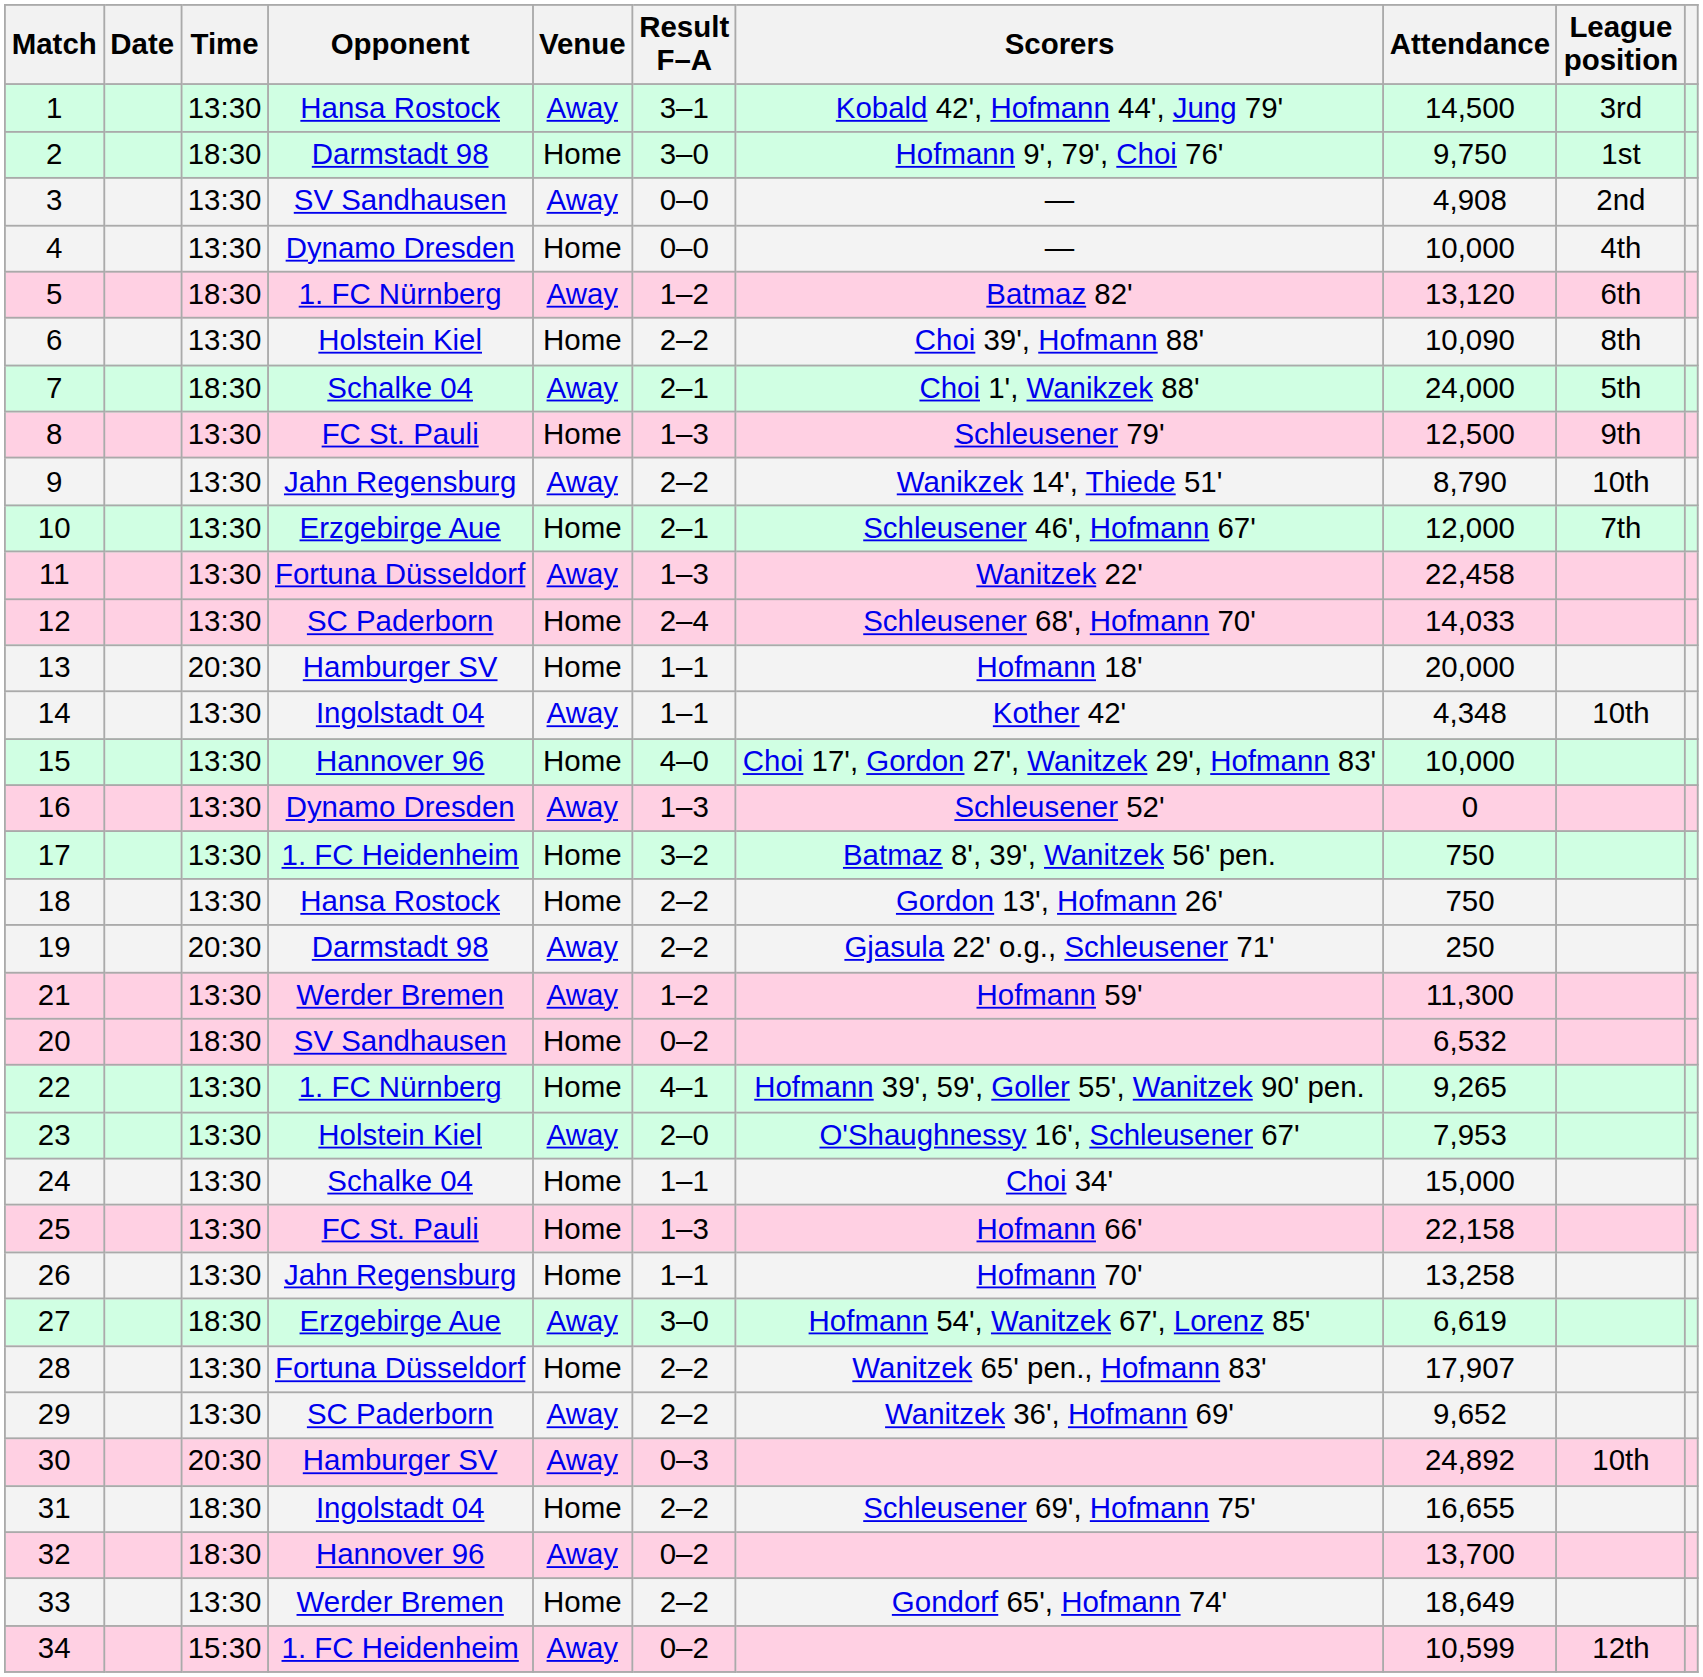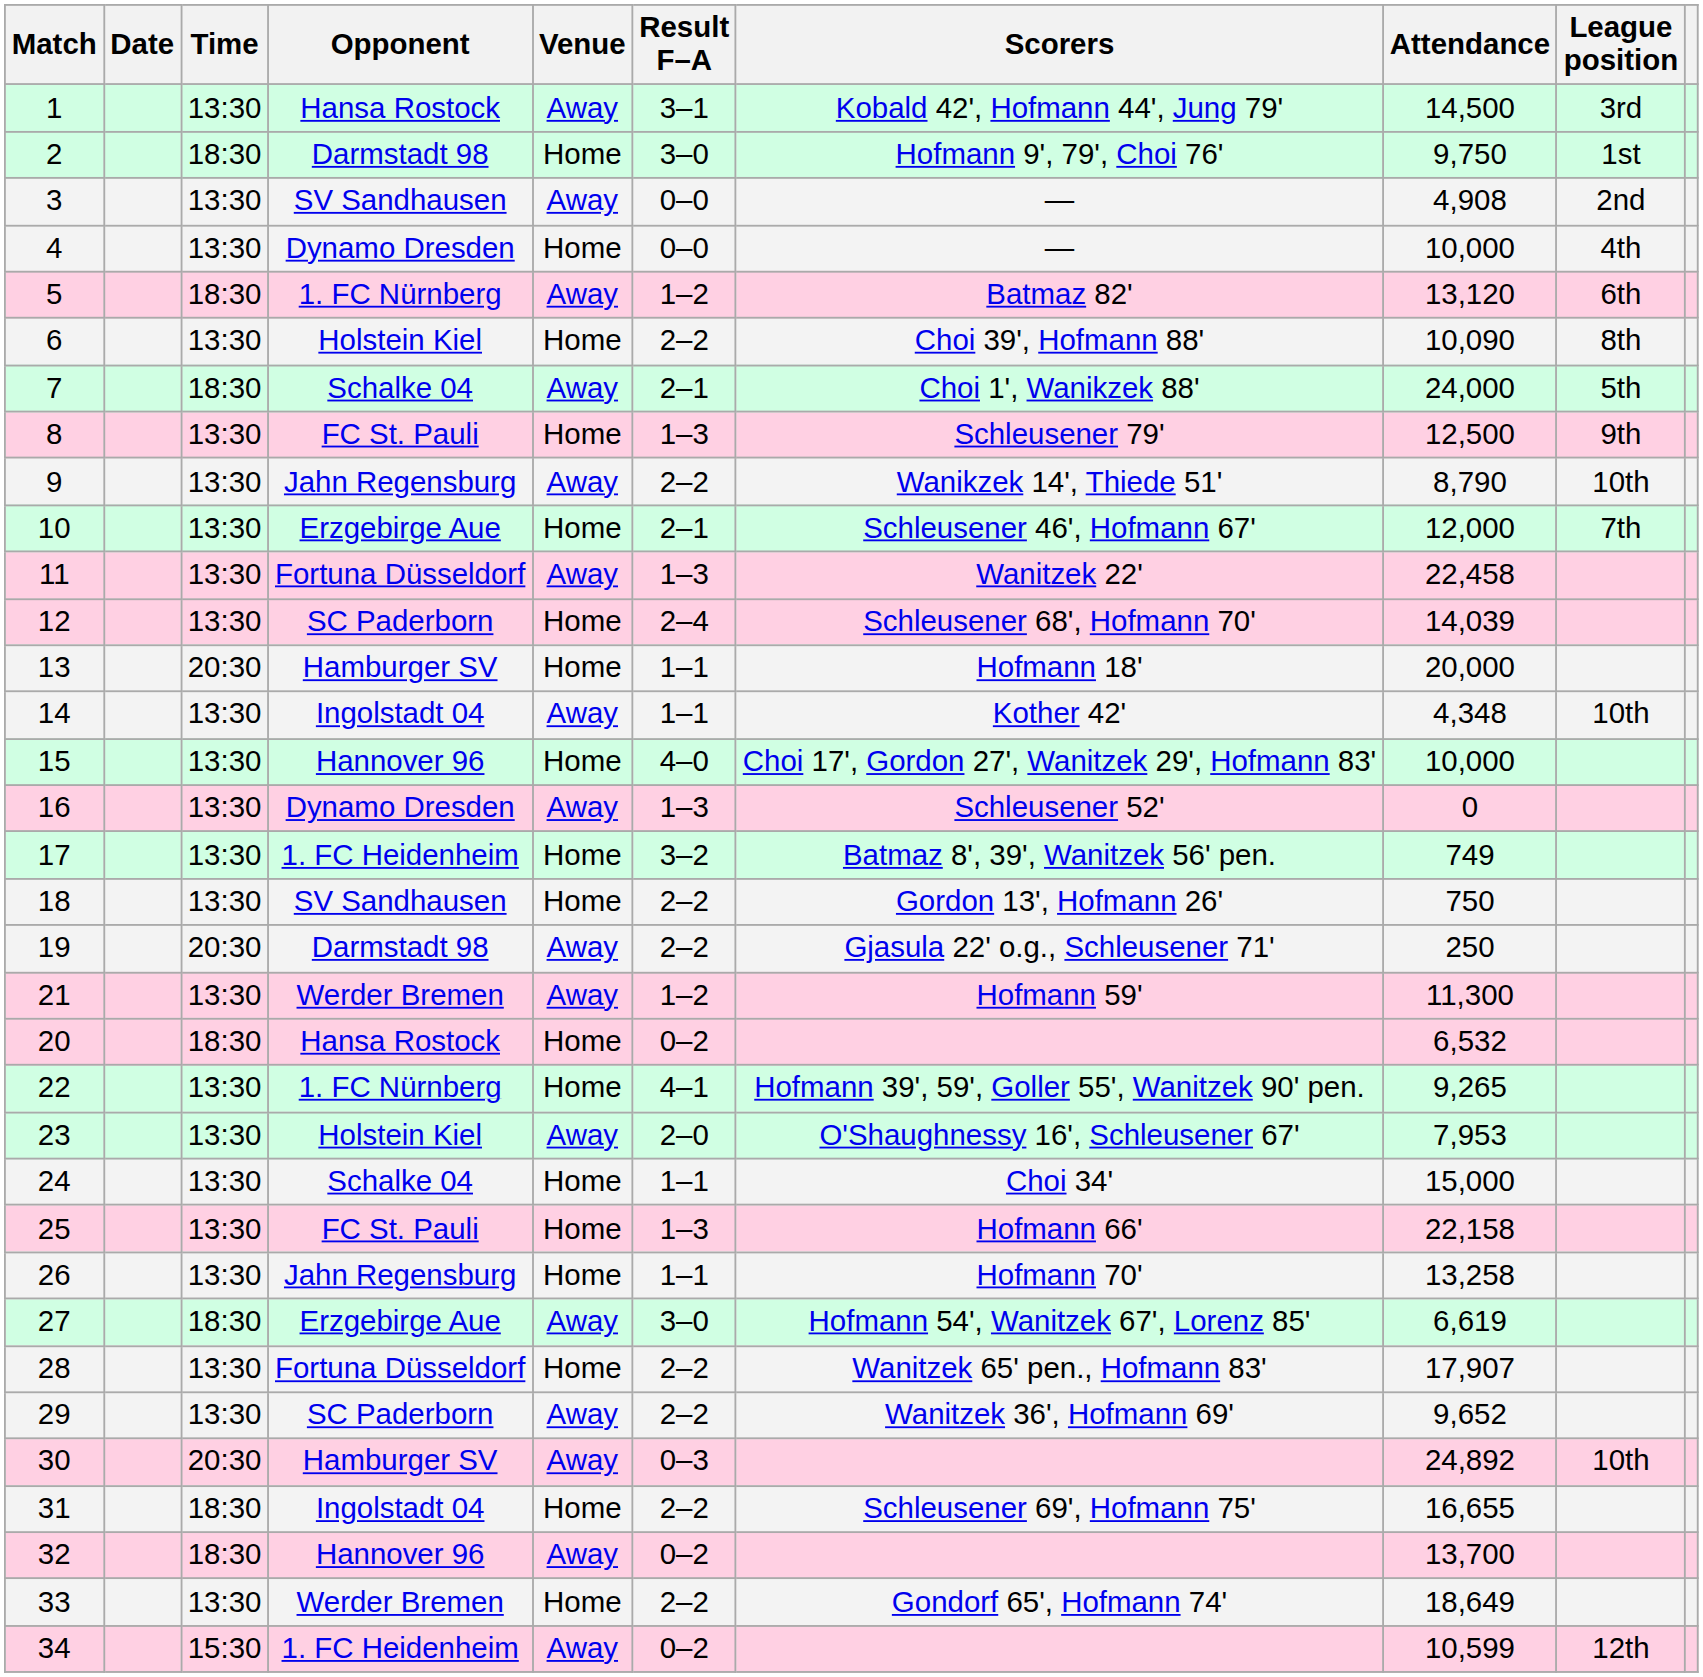 <table class="wikitable sortable" style="text-align:center">
 <tr>
 <th>Match</th>
 <th>Date</th>
 <th>Time</th>
 <th>Opponent</th>
 <th>Venue</th>
 <th>Result<br>F–A</th>
 <th class="unsortable">Scorers</th>
 <th>Attendance</th>
 <th>League<br>position</th>
 <th class="unsortable"></th>
 </tr>
 <tr bgcolor="#d0ffe3">
 <td>1</td>
 <td></td>
 <td>13:30</td>
 <td><a href='#'>Hansa Rostock</a></td>
 <td><a href='#'>Away</a></td>
 <td>3–1</td>
 <td><a href='#'>Kobald</a> 42', <a href='#'>Hofmann</a> 44', <a href='#'>Jung</a> 79'</td>
 <td>14,500</td>
 <td>3rd</td>
 <td></td>
 </tr>
 <tr bgcolor="#d0ffe3">
 <td>2</td>
 <td></td>
 <td>18:30</td>
 <td><a href='#'>Darmstadt 98</a></td>
 <td>Home</td>
 <td>3–0</td>
 <td><a href='#'>Hofmann</a> 9', 79', <a href='#'>Choi</a> 76'</td>
 <td>9,750</td>
 <td>1st</td>
 <td></td>
 </tr>
 <tr bgcolor="#f3f3f3">
 <td>3</td>
 <td></td>
 <td>13:30</td>
 <td><a href='#'>SV Sandhausen</a></td>
 <td><a href='#'>Away</a></td>
 <td>0–0</td>
 <td>—</td>
 <td>4,908</td>
 <td>2nd</td>
 <td></td>
 </tr>
 <tr bgcolor="#f3f3f3">
 <td>4</td>
 <td></td>
 <td>13:30</td>
 <td><a href='#'>Dynamo Dresden</a></td>
 <td>Home</td>
 <td>0–0</td>
 <td>—</td>
 <td>10,000</td>
 <td>4th</td>
 <td></td>
 </tr>
 <tr bgcolor="#ffd0e3">
 <td>5</td>
 <td></td>
 <td>18:30</td>
 <td><a href='#'>1. FC Nürnberg</a></td>
 <td><a href='#'>Away</a></td>
 <td>1–2</td>
 <td><a href='#'>Batmaz</a> 82'</td>
 <td>13,120</td>
 <td>6th</td>
 <td></td>
 </tr>
 <tr bgcolor="#f3f3f3">
 <td>6</td>
 <td></td>
 <td>13:30</td>
 <td><a href='#'>Holstein Kiel</a></td>
 <td>Home</td>
 <td>2–2</td>
 <td><a href='#'>Choi</a> 39', <a href='#'>Hofmann</a> 88'</td>
 <td>10,090</td>
 <td>8th</td>
 <td></td>
 </tr>
 <tr bgcolor="#d0ffe3">
 <td>7</td>
 <td></td>
 <td>18:30</td>
 <td><a href='#'>Schalke 04</a></td>
 <td><a href='#'>Away</a></td>
 <td>2–1</td>
 <td><a href='#'>Choi</a> 1', <a href='#'>Wanikzek</a> 88'</td>
 <td>24,000</td>
 <td>5th</td>
 <td></td>
 </tr>
 <tr bgcolor="#ffd0e3">
 <td>8</td>
 <td></td>
 <td>13:30</td>
 <td><a href='#'>FC St. Pauli</a></td>
 <td>Home</td>
 <td>1–3</td>
 <td><a href='#'>Schleusener</a> 79'</td>
 <td>12,500</td>
 <td>9th</td>
 <td></td>
 </tr>
 <tr bgcolor="#f3f3f3">
 <td>9</td>
 <td></td>
 <td>13:30</td>
 <td><a href='#'>Jahn Regensburg</a></td>
 <td><a href='#'>Away</a></td>
 <td>2–2</td>
 <td><a href='#'>Wanikzek</a> 14', <a href='#'>Thiede</a> 51'</td>
 <td>8,790</td>
 <td>10th</td>
 <td></td>
 </tr>
 <tr bgcolor="#d0ffe3">
 <td>10</td>
 <td></td>
 <td>13:30</td>
 <td><a href='#'>Erzgebirge Aue</a></td>
 <td>Home</td>
 <td>2–1</td>
 <td><a href='#'>Schleusener</a> 46', <a href='#'>Hofmann</a> 67'</td>
 <td>12,000</td>
 <td>7th</td>
 <td></td>
 </tr>
 <tr bgcolor="#ffd0e3">
 <td>11</td>
 <td></td>
 <td>13:30</td>
 <td><a href='#'>Fortuna Düsseldorf</a></td>
 <td><a href='#'>Away</a></td>
 <td>1–3</td>
 <td><a href='#'>Wanitzek</a> 22'</td>
 <td>22,458</td>
 <td></td>
 <td></td>
 </tr>
 <tr bgcolor="#ffd0e3">
 <td>12</td>
 <td></td>
 <td>13:30</td>
 <td><a href='#'>SC Paderborn</a></td>
 <td>Home</td>
 <td>2–4</td>
 <td><a href='#'>Schleusener</a> 68', <a href='#'>Hofmann</a> 70'</td>
-<td>14,033</td>
+<td>14,039</td>
 <td></td>
 <td></td>
 </tr>
 <tr bgcolor="#f3f3f3">
 <td>13</td>
 <td></td>
 <td>20:30</td>
 <td><a href='#'>Hamburger SV</a></td>
 <td>Home</td>
 <td>1–1</td>
 <td><a href='#'>Hofmann</a> 18'</td>
 <td>20,000</td>
 <td></td>
 <td></td>
 </tr>
 <tr bgcolor="#f3f3f3">
 <td>14</td>
 <td></td>
 <td>13:30</td>
 <td><a href='#'>Ingolstadt 04</a></td>
 <td><a href='#'>Away</a></td>
 <td>1–1</td>
 <td><a href='#'>Kother</a> 42'</td>
 <td>4,348</td>
 <td>10th</td>
 <td></td>
 </tr>
 <tr bgcolor="#d0ffe3">
 <td>15</td>
 <td></td>
 <td>13:30</td>
 <td><a href='#'>Hannover 96</a></td>
 <td>Home</td>
 <td>4–0</td>
 <td><a href='#'>Choi</a> 17', <a href='#'>Gordon</a> 27', <a href='#'>Wanitzek</a> 29', <a href='#'>Hofmann</a> 83'</td>
 <td>10,000</td>
 <td></td>
 <td></td>
 </tr>
 <tr bgcolor="#ffd0e3">
 <td>16</td>
 <td></td>
 <td>13:30</td>
 <td><a href='#'>Dynamo Dresden</a></td>
 <td><a href='#'>Away</a></td>
 <td>1–3</td>
 <td><a href='#'>Schleusener</a> 52'</td>
 <td>0</td>
 <td></td>
 <td></td>
 </tr>
 <tr bgcolor="#d0ffe3">
 <td>17</td>
 <td></td>
 <td>13:30</td>
 <td><a href='#'>1. FC Heidenheim</a></td>
 <td>Home</td>
 <td>3–2</td>
 <td><a href='#'>Batmaz</a> 8', 39', <a href='#'>Wanitzek</a> 56' pen.</td>
-<td>750</td>
+<td>749</td>
 <td></td>
 <td></td>
 </tr>
 <tr bgcolor="#f3f3f3">
 <td>18</td>
 <td></td>
 <td>13:30</td>
-<td><a href='#'>Hansa Rostock</a></td>
+<td><a href='#'>SV Sandhausen</a></td>
 <td>Home</td>
 <td>2–2</td>
 <td><a href='#'>Gordon</a> 13', <a href='#'>Hofmann</a> 26'</td>
 <td>750</td>
 <td></td>
 <td></td>
 </tr>
 <tr bgcolor="#f3f3f3">
 <td>19</td>
 <td></td>
 <td>20:30</td>
 <td><a href='#'>Darmstadt 98</a></td>
 <td><a href='#'>Away</a></td>
 <td>2–2</td>
 <td><a href='#'>Gjasula</a> 22' o.g., <a href='#'>Schleusener</a> 71'</td>
 <td>250</td>
 <td></td>
 <td></td>
 </tr>
 <tr bgcolor="#ffd0e3">
 <td>21</td>
 <td></td>
 <td>13:30</td>
 <td><a href='#'>Werder Bremen</a></td>
 <td><a href='#'>Away</a></td>
 <td>1–2</td>
 <td><a href='#'>Hofmann</a> 59'</td>
 <td>11,300</td>
 <td></td>
 <td></td>
 </tr>
 <tr bgcolor="#ffd0e3">
 <td>20</td>
 <td></td>
 <td>18:30</td>
-<td><a href='#'>SV Sandhausen</a></td>
+<td><a href='#'>Hansa Rostock</a></td>
 <td>Home</td>
 <td>0–2</td>
 <td></td>
 <td>6,532</td>
 <td></td>
 <td></td>
 </tr>
 <tr bgcolor="#d0ffe3">
 <td>22</td>
 <td></td>
 <td>13:30</td>
 <td><a href='#'>1. FC Nürnberg</a></td>
 <td>Home</td>
 <td>4–1</td>
 <td><a href='#'>Hofmann</a> 39', 59', <a href='#'>Goller</a> 55', <a href='#'>Wanitzek</a> 90' pen.</td>
 <td>9,265</td>
 <td></td>
 <td></td>
 </tr>
 <tr bgcolor="#d0ffe3">
 <td>23</td>
 <td></td>
 <td>13:30</td>
 <td><a href='#'>Holstein Kiel</a></td>
 <td><a href='#'>Away</a></td>
 <td>2–0</td>
 <td><a href='#'>O'Shaughnessy</a> 16', <a href='#'>Schleusener</a> 67'</td>
 <td>7,953</td>
 <td></td>
 <td></td>
 </tr>
 <tr bgcolor="#f3f3f3">
 <td>24</td>
 <td></td>
 <td>13:30</td>
 <td><a href='#'>Schalke 04</a></td>
 <td>Home</td>
 <td>1–1</td>
 <td><a href='#'>Choi</a> 34'</td>
 <td>15,000</td>
 <td></td>
 <td></td>
 </tr>
 <tr bgcolor="#ffd0e3">
 <td>25</td>
 <td></td>
 <td>13:30</td>
 <td><a href='#'>FC St. Pauli</a></td>
 <td>Home</td>
 <td>1–3</td>
 <td><a href='#'>Hofmann</a> 66'</td>
 <td>22,158</td>
 <td></td>
 <td></td>
 </tr>
 <tr bgcolor="#f3f3f3">
 <td>26</td>
 <td></td>
 <td>13:30</td>
 <td><a href='#'>Jahn Regensburg</a></td>
 <td>Home</td>
 <td>1–1</td>
 <td><a href='#'>Hofmann</a> 70'</td>
 <td>13,258</td>
 <td></td>
 <td></td>
 </tr>
 <tr bgcolor="#d0ffe3">
 <td>27</td>
 <td></td>
 <td>18:30</td>
 <td><a href='#'>Erzgebirge Aue</a></td>
 <td><a href='#'>Away</a></td>
 <td>3–0</td>
 <td><a href='#'>Hofmann</a> 54', <a href='#'>Wanitzek</a> 67', <a href='#'>Lorenz</a> 85'</td>
 <td>6,619</td>
 <td></td>
 <td></td>
 </tr>
 <tr bgcolor="#f3f3f3">
 <td>28</td>
 <td></td>
 <td>13:30</td>
 <td><a href='#'>Fortuna Düsseldorf</a></td>
 <td>Home</td>
 <td>2–2</td>
 <td><a href='#'>Wanitzek</a> 65' pen., <a href='#'>Hofmann</a> 83'</td>
 <td>17,907</td>
 <td></td>
 <td></td>
 </tr>
 <tr bgcolor="#f3f3f3">
 <td>29</td>
 <td></td>
 <td>13:30</td>
 <td><a href='#'>SC Paderborn</a></td>
 <td><a href='#'>Away</a></td>
 <td>2–2</td>
 <td><a href='#'>Wanitzek</a> 36', <a href='#'>Hofmann</a> 69'</td>
 <td>9,652</td>
 <td></td>
 <td></td>
 </tr>
 <tr bgcolor="#ffd0e3">
 <td>30</td>
 <td></td>
 <td>20:30</td>
 <td><a href='#'>Hamburger SV</a></td>
 <td><a href='#'>Away</a></td>
 <td>0–3</td>
 <td></td>
 <td>24,892</td>
 <td>10th</td>
 <td></td>
 </tr>
 <tr bgcolor="#f3f3f3">
 <td>31</td>
 <td></td>
 <td>18:30</td>
 <td><a href='#'>Ingolstadt 04</a></td>
 <td>Home</td>
 <td>2–2</td>
 <td><a href='#'>Schleusener</a> 69', <a href='#'>Hofmann</a> 75'</td>
 <td>16,655</td>
 <td></td>
 <td></td>
 </tr>
 <tr bgcolor="#ffd0e3">
 <td>32</td>
 <td></td>
 <td>18:30</td>
 <td><a href='#'>Hannover 96</a></td>
 <td><a href='#'>Away</a></td>
 <td>0–2</td>
 <td></td>
 <td>13,700</td>
 <td></td>
 <td></td>
 </tr>
 <tr bgcolor="#f3f3f3">
 <td>33</td>
 <td></td>
 <td>13:30</td>
 <td><a href='#'>Werder Bremen</a></td>
 <td>Home</td>
 <td>2–2</td>
 <td><a href='#'>Gondorf</a> 65', <a href='#'>Hofmann</a> 74'</td>
 <td>18,649</td>
 <td></td>
 <td></td>
 </tr>
 <tr bgcolor="#ffd0e3">
 <td>34</td>
 <td></td>
 <td>15:30</td>
 <td><a href='#'>1. FC Heidenheim</a></td>
 <td><a href='#'>Away</a></td>
 <td>0–2</td>
 <td></td>
 <td>10,599</td>
 <td>12th</td>
 <td></td>
 </tr>
 </table>
